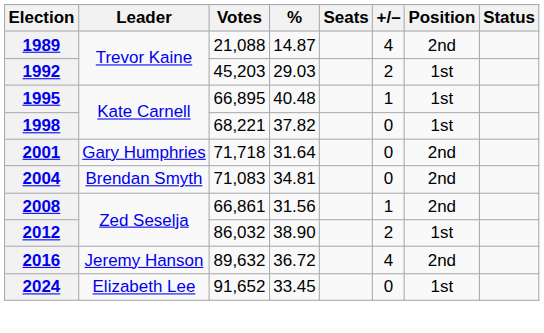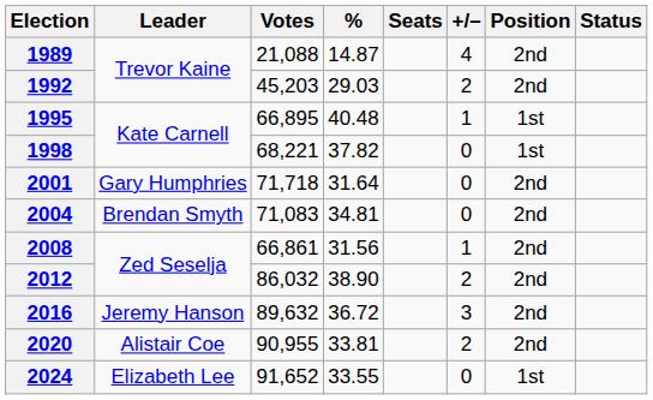 <table class=wikitable style="text-align: center;">
 <tr>
 <th>Election</th>
 <th>Leader</th>
 <th>Votes</th>
 <th>%</th>
 <th>Seats</th>
 <th>+/–</th>
 <th>Position</th>
 <th>Status</th>
 </tr>
 <tr>
 <th><a href='#'>1989</a></th>
 <td rowspan=2><a href='#'>Trevor Kaine</a></td>
 <td>21,088</td>
 <td>14.87</td>
 <td></td>
 <td> 4</td>
 <td> 2nd</td>
 <td></td>
 </tr>
 <tr>
 <th><a href='#'>1992</a></th>
 <td>45,203</td>
 <td>29.03</td>
 <td></td>
 <td> 2</td>
-<td> 1st</td>
+<td> 2nd</td>
 <td></td>
 </tr>
 <tr>
 <th><a href='#'>1995</a></th>
 <td rowspan=2><a href='#'>Kate Carnell</a></td>
 <td>66,895</td>
 <td>40.48</td>
 <td></td>
 <td> 1</td>
 <td> 1st</td>
 <td></td>
 </tr>
 <tr>
 <th><a href='#'>1998</a></th>
 <td>68,221</td>
 <td>37.82</td>
 <td></td>
 <td> 0</td>
 <td> 1st</td>
 <td></td>
 </tr>
 <tr>
 <th><a href='#'>2001</a></th>
 <td><a href='#'>Gary Humphries</a></td>
 <td>71,718</td>
 <td>31.64</td>
 <td></td>
 <td> 0</td>
 <td> 2nd</td>
 <td></td>
 </tr>
 <tr>
 <th><a href='#'>2004</a></th>
 <td><a href='#'>Brendan Smyth</a></td>
 <td>71,083</td>
 <td>34.81</td>
 <td></td>
 <td> 0</td>
 <td> 2nd</td>
 <td></td>
 </tr>
 <tr>
 <th><a href='#'>2008</a></th>
 <td rowspan=2><a href='#'>Zed Seselja</a></td>
 <td>66,861</td>
 <td>31.56</td>
 <td></td>
 <td> 1</td>
 <td> 2nd</td>
 <td></td>
 </tr>
 <tr>
 <th><a href='#'>2012</a></th>
 <td>86,032</td>
 <td>38.90</td>
 <td></td>
 <td> 2</td>
-<td> 1st</td>
+<td> 2nd</td>
 <td></td>
 </tr>
 <tr>
 <th><a href='#'>2016</a></th>
 <td><a href='#'>Jeremy Hanson</a></td>
 <td>89,632</td>
 <td>36.72</td>
 <td></td>
-<td> 4</td>
+<td> 3</td>
+<td> 2nd</td>
+<td></td>
+</tr>
+<tr>
+<th><a href='#'>2020</a></th>
+<td><a href='#'>Alistair Coe</a></td>
+<td>90,955</td>
+<td>33.81</td>
+<td></td>
+<td> 2</td>
 <td> 2nd</td>
 <td></td>
 </tr>
 <tr>
 <th><a href='#'>2024</a></th>
 <td><a href='#'>Elizabeth Lee</a></td>
 <td>91,652</td>
-<td>33.45</td>
+<td>33.55</td>
 <td></td>
 <td> 0</td>
 <td> 1st</td>
 <td></td>
 </tr>
 </table>
